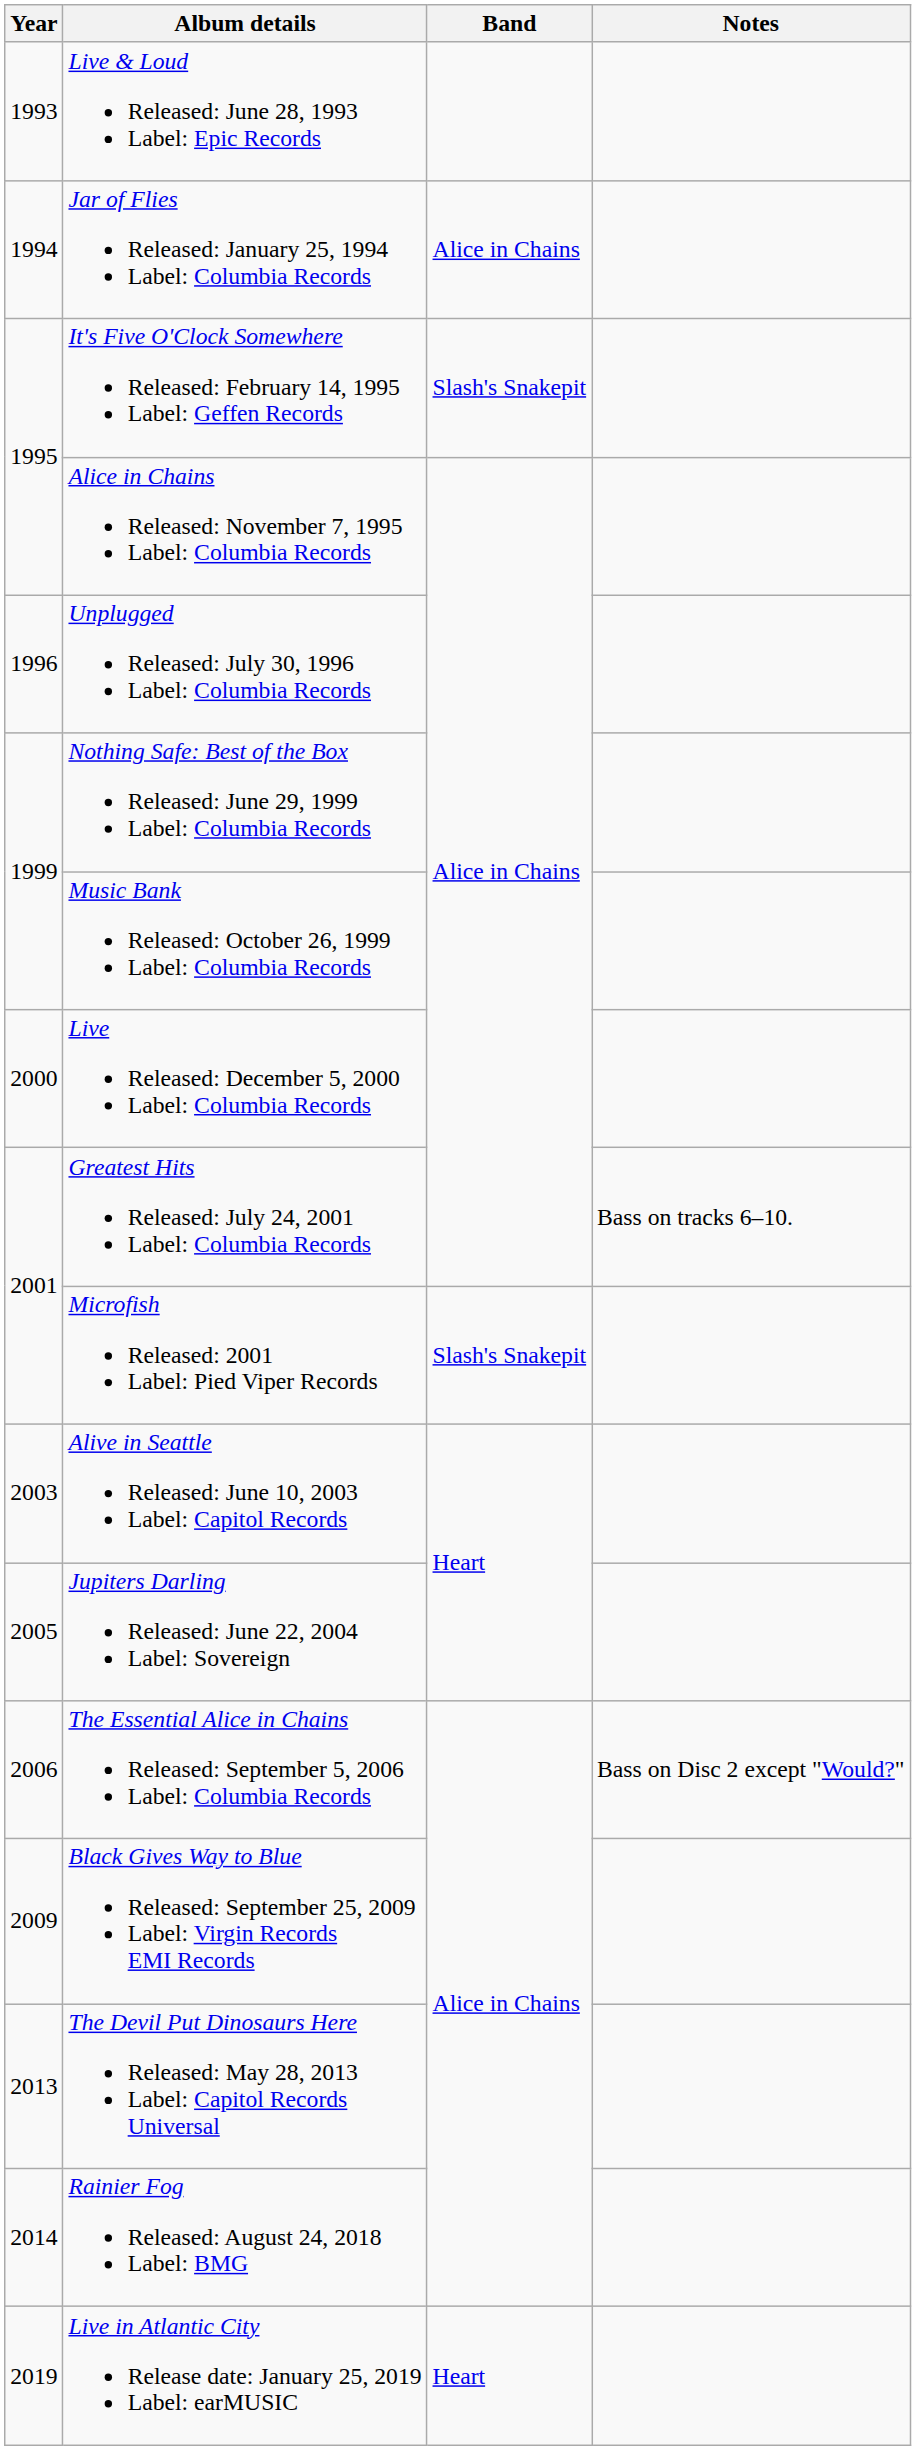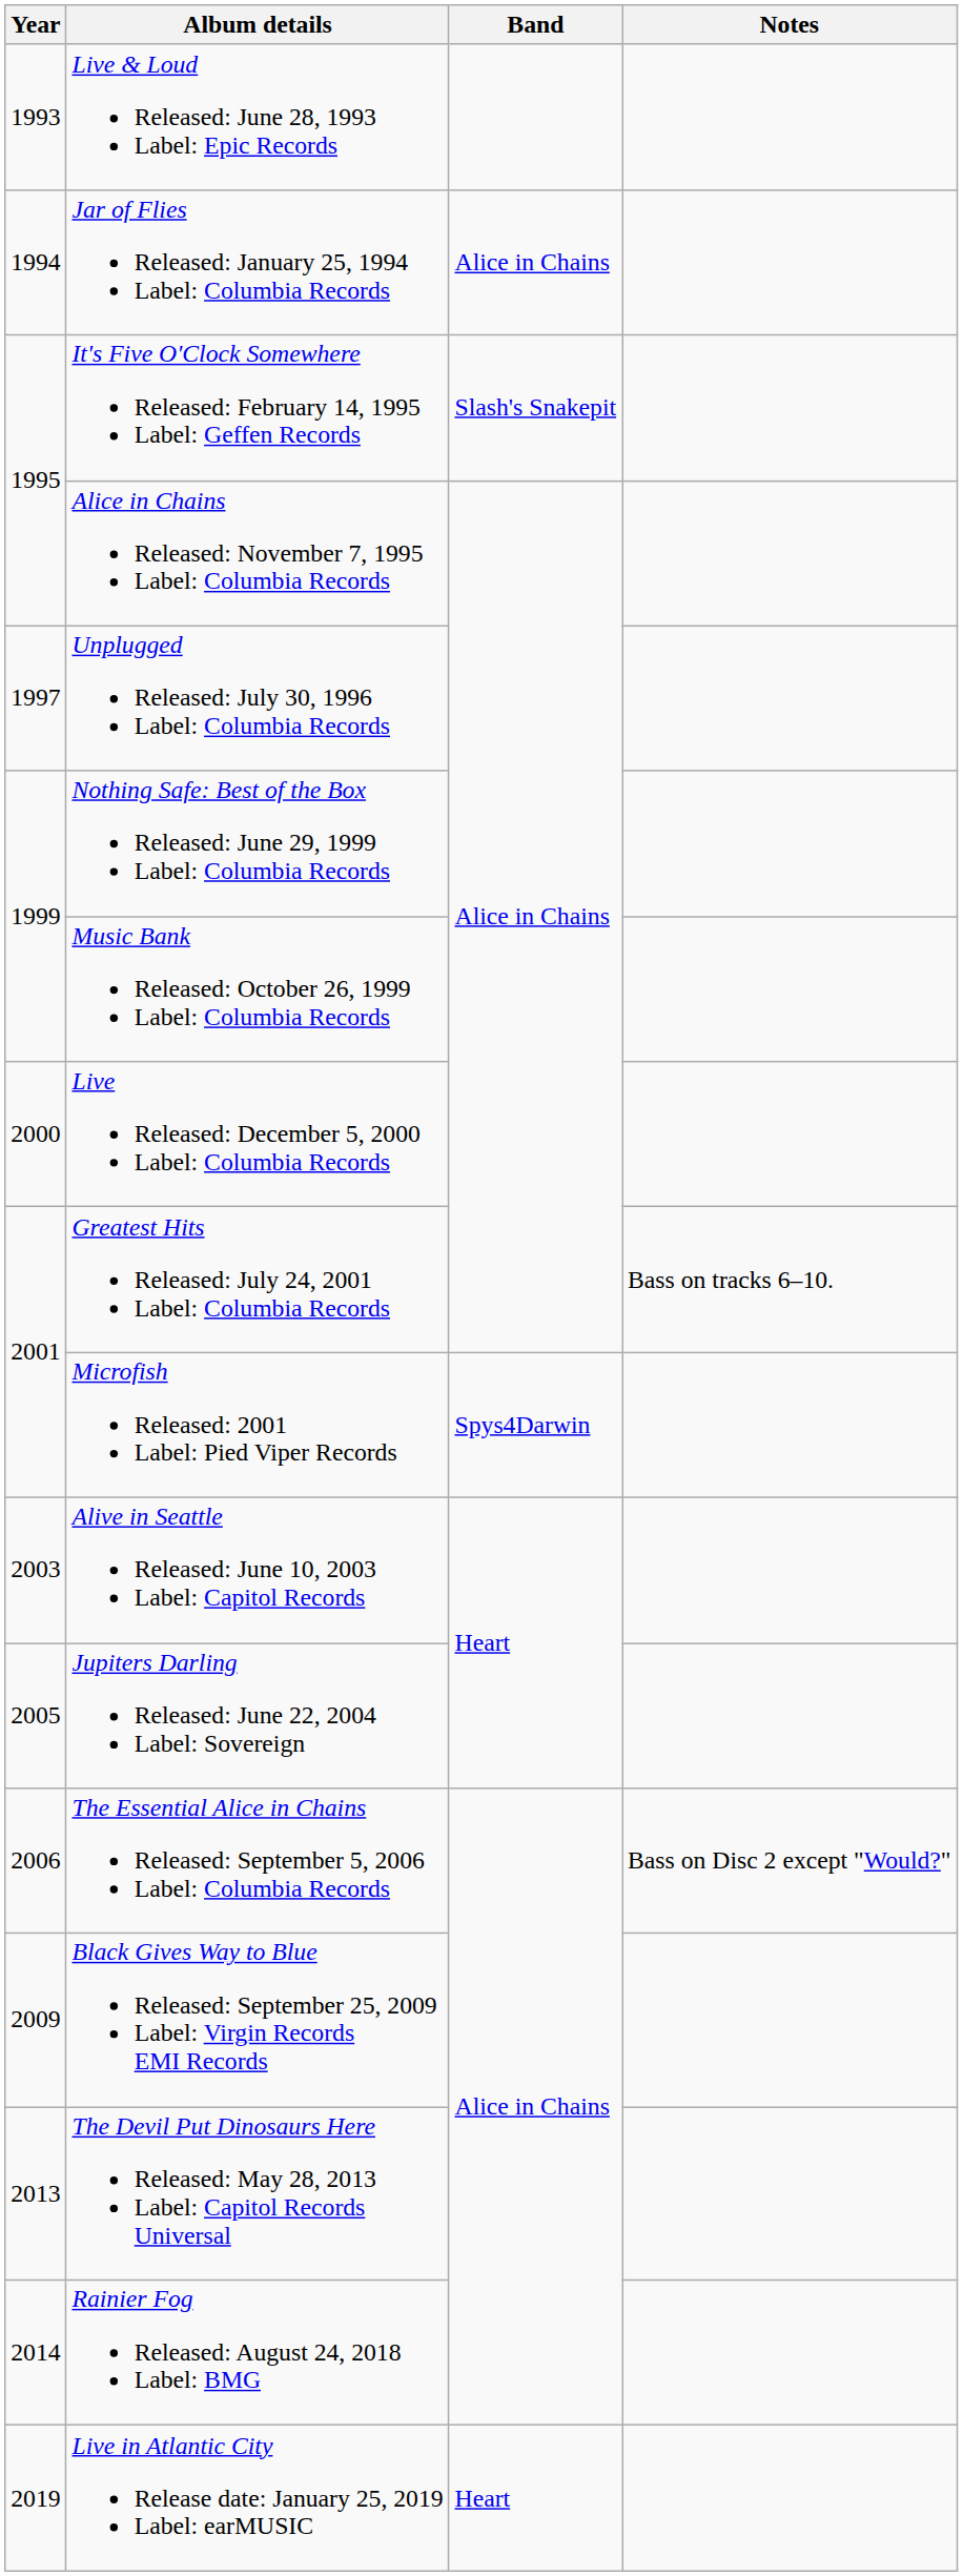 <table class="wikitable">
 <tr>
 <th>Year</th>
 <th>Album details</th>
 <th>Band</th>
 <th>Notes</th>
 </tr>
 <tr>
 <td>1993</td>
 <td><em><a href='#'>Live & Loud</a></em><br><ul><li>Released: June 28, 1993</li><li>Label: <a href='#'>Epic Records</a></li></ul></td>
 <td></td>
 </tr>
 <tr>
 <td>1994</td>
 <td><em><a href='#'>Jar of Flies</a></em><br><ul><li>Released: January 25, 1994</li><li>Label: <a href='#'>Columbia Records</a></li></ul></td>
 <td><a href='#'>Alice in Chains</a></td>
 <td></td>
 </tr>
 <tr>
 <td rowspan=2>1995</td>
 <td><em><a href='#'>It's Five O'Clock Somewhere</a></em><br><ul><li>Released: February 14, 1995</li><li>Label: <a href='#'>Geffen Records</a></li></ul></td>
 <td><a href='#'>Slash's Snakepit</a></td>
 <td></td>
 </tr>
 <tr>
 <td><em><a href='#'>Alice in Chains</a></em><br><ul><li>Released: November 7, 1995</li><li>Label: <a href='#'>Columbia Records</a></li></ul></td>
 <td rowspan=6><a href='#'>Alice in Chains</a></td>
 <td></td>
 </tr>
 <tr>
-<td>1996</td>
+<td>1997</td>
 <td><em><a href='#'>Unplugged</a></em><br><ul><li>Released: July 30, 1996</li><li>Label: <a href='#'>Columbia Records</a></li></ul></td>
 <td></td>
 </tr>
 <tr>
 <td rowspan=2>1999</td>
 <td><em><a href='#'>Nothing Safe: Best of the Box</a></em><br><ul><li>Released: June 29, 1999</li><li>Label: <a href='#'>Columbia Records</a></li></ul></td>
 <td></td>
 </tr>
 <tr>
 <td><em><a href='#'>Music Bank</a></em><br><ul><li>Released: October 26, 1999</li><li>Label: <a href='#'>Columbia Records</a></li></ul></td>
 <td></td>
 </tr>
 <tr>
 <td>2000</td>
 <td><em><a href='#'>Live</a></em><br><ul><li>Released: December 5, 2000</li><li>Label: <a href='#'>Columbia Records</a></li></ul></td>
 <td></td>
 </tr>
 <tr>
 <td rowspan=2>2001</td>
 <td><em><a href='#'>Greatest Hits</a></em><br><ul><li>Released: July 24, 2001</li><li>Label: <a href='#'>Columbia Records</a></li></ul></td>
 <td>Bass on tracks 6–10.</td>
 </tr>
 <tr>
 <td><em><a href='#'>Microfish</a></em><br><ul><li>Released: 2001</li><li>Label: Pied Viper Records</li></ul></td>
-<td><a href='#'>Slash's Snakepit</a></td>
+<td><a href='#'>Spys4Darwin</a></td>
 <td></td>
 </tr>
 <tr>
 <td>2003</td>
 <td><em><a href='#'>Alive in Seattle</a></em><br><ul><li>Released: June 10, 2003</li><li>Label: <a href='#'>Capitol Records</a></li></ul></td>
 <td rowspan=2><a href='#'>Heart</a></td>
 <td></td>
 </tr>
 <tr>
 <td>2005</td>
 <td><em><a href='#'>Jupiters Darling</a></em><br><ul><li>Released: June 22, 2004</li><li>Label: Sovereign</li></ul></td>
 <td></td>
 </tr>
 <tr>
 <td>2006</td>
 <td><em><a href='#'>The Essential Alice in Chains</a></em><br><ul><li>Released: September 5, 2006</li><li>Label: <a href='#'>Columbia Records</a></li></ul></td>
 <td rowspan=4><a href='#'>Alice in Chains</a></td>
 <td>Bass on Disc 2 except "<a href='#'>Would?</a>"</td>
 </tr>
 <tr>
 <td>2009</td>
 <td><em><a href='#'>Black Gives Way to Blue</a></em><br><ul><li>Released: September 25, 2009</li><li>Label: <a href='#'>Virgin Records</a><br><a href='#'>EMI Records</a></li></ul></td>
 <td></td>
 </tr>
 <tr>
 <td>2013</td>
 <td><em><a href='#'>The Devil Put Dinosaurs Here</a></em><br><ul><li>Released: May 28, 2013</li><li>Label: <a href='#'>Capitol Records</a><br><a href='#'>Universal</a></li></ul></td>
 <td></td>
 </tr>
 <tr>
 <td>2014</td>
 <td><em><a href='#'>Rainier Fog</a></em><br><ul><li>Released: August 24, 2018</li><li>Label: <a href='#'>BMG</a></li></ul></td>
 <td></td>
 </tr>
 <tr>
 <td>2019</td>
 <td><em><a href='#'>Live in Atlantic City</a></em><br><ul><li>Release date: January 25, 2019</li><li>Label: earMUSIC</li></ul></td>
 <td><a href='#'>Heart</a></td>
 <td></td>
 </tr>
 </table>
